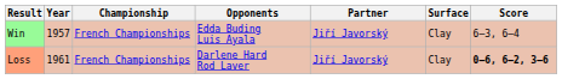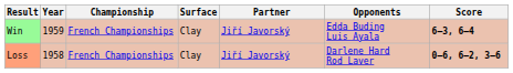 <table class="sortable wikitable">
 <tr>
 <th>Result</th>
 <th>Year</th>
 <th style="width:160px">Championship</th>
+<th style="width:50px">Surface</th>
+<th style="width:150px">Partner</th>
 <th style="width:150px">Opponents</th>
-<th style="width:150px">Partner</th>
-<th style="width:50px">Surface</th>
 <th style="width:110px" class="unsortable">Score</th>
 </tr>
 <tr style="background:#ebc2af;">
 <td style="background:#98fb98;">Win</td>
-<td>1957</td>
+<td>1959</td>
 <td><a href='#'>French Championships</a></td>
+<td>Clay</td>
+<td> <a href='#'>Jiří Javorský</a></td>
 <td> <a href='#'>Edda Buding </a><br> <a href='#'>Luis Ayala</a></td>
-<td> <a href='#'>Jiří Javorský</a></td>
-<td>Clay</td>
-<td>6–3, 6–4</td>
+<td><strong>6–3, 6–4</strong></td>
 </tr>
 <tr style="background:#ebc2af;">
 <td style="background:#ffa07a;">Loss</td>
-<td>1961</td>
+<td>1958</td>
 <td><a href='#'>French Championships</a></td>
+<td>Clay</td>
+<td> <a href='#'>Jiří Javorský</a></td>
 <td> <a href='#'>Darlene Hard</a><br> <a href='#'>Rod Laver</a></td>
-<td> <a href='#'>Jiří Javorský</a></td>
-<td>Clay</td>
 <td><strong>0–6, 6–2, 3–6</strong></td>
 </tr>
 </table>
